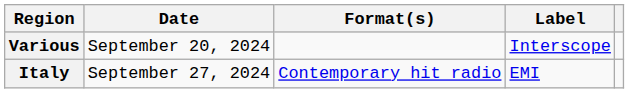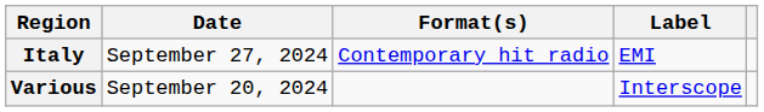 <table class="wikitable plainrowheaders">
 <tr>
 <th scope="col">Region</th>
 <th scope="col">Date</th>
 <th scope="col">Format(s)</th>
 <th scope="col">Label</th>
 <th scope="col"></th>
 </tr>
 <tr>
+<th scope="row">Italy</th>
+<td>September 27, 2024</td>
+<td><a href='#'>Contemporary hit radio</a></td>
+<td><a href='#'>EMI</a></td>
+<td style="text-align:center;"></td>
+</tr>
+<tr>
 <th scope="row">Various</th>
 <td>September 20, 2024</td>
 <td></td>
 <td><a href='#'>Interscope</a></td>
 <td style="text-align:center;"></td>
 </tr>
-<tr>
-<th scope="row">Italy</th>
-<td>September 27, 2024</td>
-<td><a href='#'>Contemporary hit radio</a></td>
-<td><a href='#'>EMI</a></td>
-<td style="text-align:center;"></td>
-</tr>
 </table>
